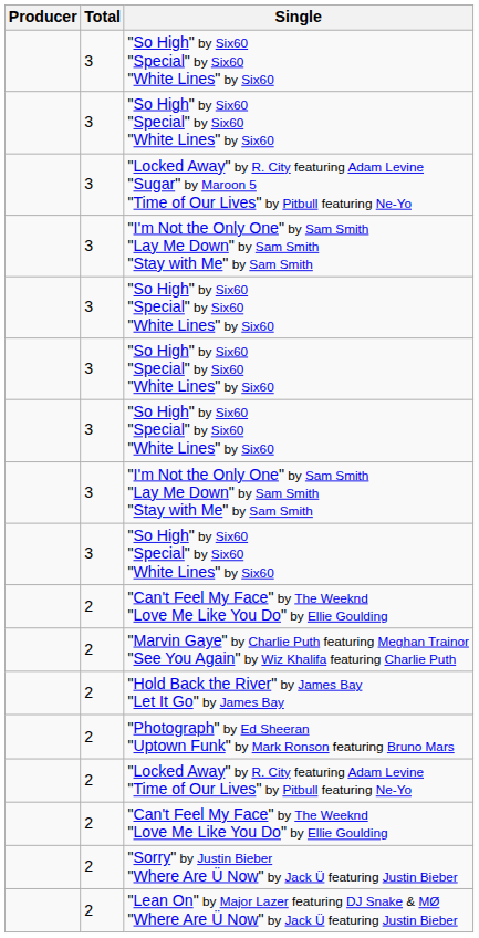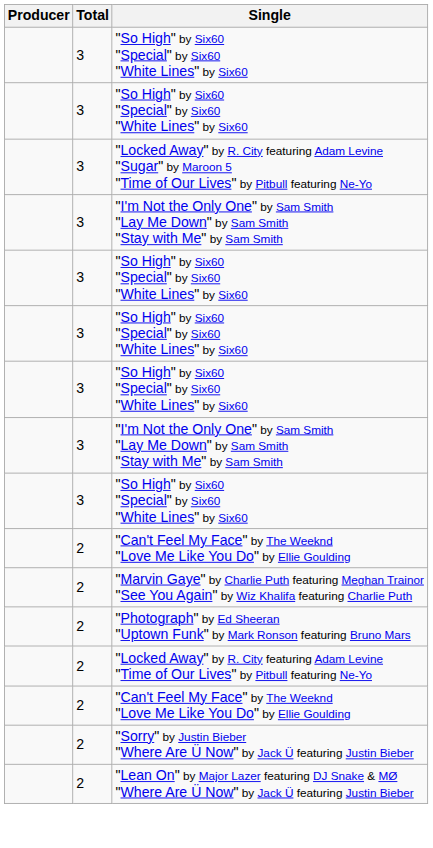 <table class="wikitable sortable" style="font-size:97%;">
 <tr>
 <th>Producer</th>
 <th>Total</th>
 <th>Single</th>
 </tr>
 <tr>
 <td></td>
 <td>3</td>
 <td>"<a href='#'>So High</a>"<small> by <a href='#'>Six60</a></small><br>"<a href='#'>Special</a>"<small> by <a href='#'>Six60</a></small><br>"<a href='#'>White Lines</a>"<small> by <a href='#'>Six60</a><br></small></td>
 </tr>
 <tr>
 <td></td>
 <td>3</td>
 <td>"<a href='#'>So High</a>"<small> by <a href='#'>Six60</a></small><br>"<a href='#'>Special</a>"<small> by <a href='#'>Six60</a></small><br>"<a href='#'>White Lines</a>"<small> by <a href='#'>Six60</a><br></small></td>
 </tr>
 <tr>
 <td></td>
 <td>3</td>
 <td>"<a href='#'>Locked Away</a>"<small> by <a href='#'>R. City</a> featuring <a href='#'>Adam Levine</a></small><br>"<a href='#'>Sugar</a>"<small> by <a href='#'>Maroon 5</a></small><br>"<a href='#'>Time of Our Lives</a>"<small> by <a href='#'>Pitbull</a> featuring <a href='#'>Ne-Yo</a><br></small></td>
 </tr>
 <tr>
 <td></td>
 <td>3</td>
 <td>"<a href='#'>I'm Not the Only One</a>"<small> by <a href='#'>Sam Smith</a></small><br>"<a href='#'>Lay Me Down</a>"<small> by <a href='#'>Sam Smith</a></small><br>"<a href='#'>Stay with Me</a>"<small> by <a href='#'>Sam Smith</a><br></small></td>
 </tr>
 <tr>
 <td></td>
 <td>3</td>
 <td>"<a href='#'>So High</a>"<small> by <a href='#'>Six60</a></small><br>"<a href='#'>Special</a>"<small> by <a href='#'>Six60</a></small><br>"<a href='#'>White Lines</a>"<small> by <a href='#'>Six60</a><br></small></td>
 </tr>
 <tr>
 <td></td>
 <td>3</td>
 <td>"<a href='#'>So High</a>"<small> by <a href='#'>Six60</a></small><br>"<a href='#'>Special</a>"<small> by <a href='#'>Six60</a></small><br>"<a href='#'>White Lines</a>"<small> by <a href='#'>Six60</a><br></small></td>
 </tr>
 <tr>
 <td></td>
 <td>3</td>
 <td>"<a href='#'>So High</a>"<small> by <a href='#'>Six60</a></small><br>"<a href='#'>Special</a>"<small> by <a href='#'>Six60</a></small><br>"<a href='#'>White Lines</a>"<small> by <a href='#'>Six60</a><br></small></td>
 </tr>
 <tr>
 <td></td>
 <td>3</td>
 <td>"<a href='#'>I'm Not the Only One</a>"<small> by <a href='#'>Sam Smith</a></small><br>"<a href='#'>Lay Me Down</a>"<small> by <a href='#'>Sam Smith</a></small><br>"<a href='#'>Stay with Me</a>"<small> by <a href='#'>Sam Smith</a><br></small></td>
 </tr>
 <tr>
 <td></td>
 <td>3</td>
 <td>"<a href='#'>So High</a>"<small> by <a href='#'>Six60</a></small><br>"<a href='#'>Special</a>"<small> by <a href='#'>Six60</a></small><br>"<a href='#'>White Lines</a>"<small> by <a href='#'>Six60</a><br></small></td>
 </tr>
 <tr>
 <td></td>
 <td>2</td>
 <td>"<a href='#'>Can't Feel My Face</a>"<small> by <a href='#'>The Weeknd</a></small><br>"<a href='#'>Love Me Like You Do</a>"<small> by <a href='#'>Ellie Goulding</a><br></small></td>
 </tr>
 <tr>
 <td></td>
 <td>2</td>
 <td>"<a href='#'>Marvin Gaye</a>"<small> by <a href='#'>Charlie Puth</a> featuring <a href='#'>Meghan Trainor</a></small><br>"<a href='#'>See You Again</a>"<small> by <a href='#'>Wiz Khalifa</a> featuring <a href='#'>Charlie Puth</a><br></small></td>
 </tr>
 <tr>
 <td></td>
 <td>2</td>
-<td>"<a href='#'>Hold Back the River</a>"<small> by <a href='#'>James Bay</a></small><br>"<a href='#'>Let It Go</a>"<small> by <a href='#'>James Bay</a><br></small></td>
-</tr>
-<tr>
-<td></td>
-<td>2</td>
 <td>"<a href='#'>Photograph</a>"<small> by <a href='#'>Ed Sheeran</a></small><br>"<a href='#'>Uptown Funk</a>"<small> by <a href='#'>Mark Ronson</a> featuring <a href='#'>Bruno Mars</a><br></small></td>
 </tr>
 <tr>
 <td></td>
 <td>2</td>
 <td>"<a href='#'>Locked Away</a>"<small> by <a href='#'>R. City</a> featuring <a href='#'>Adam Levine</a></small><br>"<a href='#'>Time of Our Lives</a>"<small> by <a href='#'>Pitbull</a> featuring <a href='#'>Ne-Yo</a><br></small></td>
 </tr>
 <tr>
 <td></td>
 <td>2</td>
 <td>"<a href='#'>Can't Feel My Face</a>"<small> by <a href='#'>The Weeknd</a></small><br>"<a href='#'>Love Me Like You Do</a>"<small> by <a href='#'>Ellie Goulding</a><br></small></td>
 </tr>
 <tr>
 <td></td>
 <td>2</td>
 <td>"<a href='#'>Sorry</a>"<small> by <a href='#'>Justin Bieber</a></small><br>"<a href='#'>Where Are Ü Now</a>"<small> by <a href='#'>Jack Ü</a> featuring <a href='#'>Justin Bieber</a><br></small></td>
 </tr>
 <tr>
 <td></td>
 <td>2</td>
 <td>"<a href='#'>Lean On</a>"<small> by <a href='#'>Major Lazer</a> featuring <a href='#'>DJ Snake</a> & <a href='#'>MØ</a></small><br>"<a href='#'>Where Are Ü Now</a>"<small> by <a href='#'>Jack Ü</a> featuring <a href='#'>Justin Bieber</a><br></small></td>
 </tr>
 </table>
